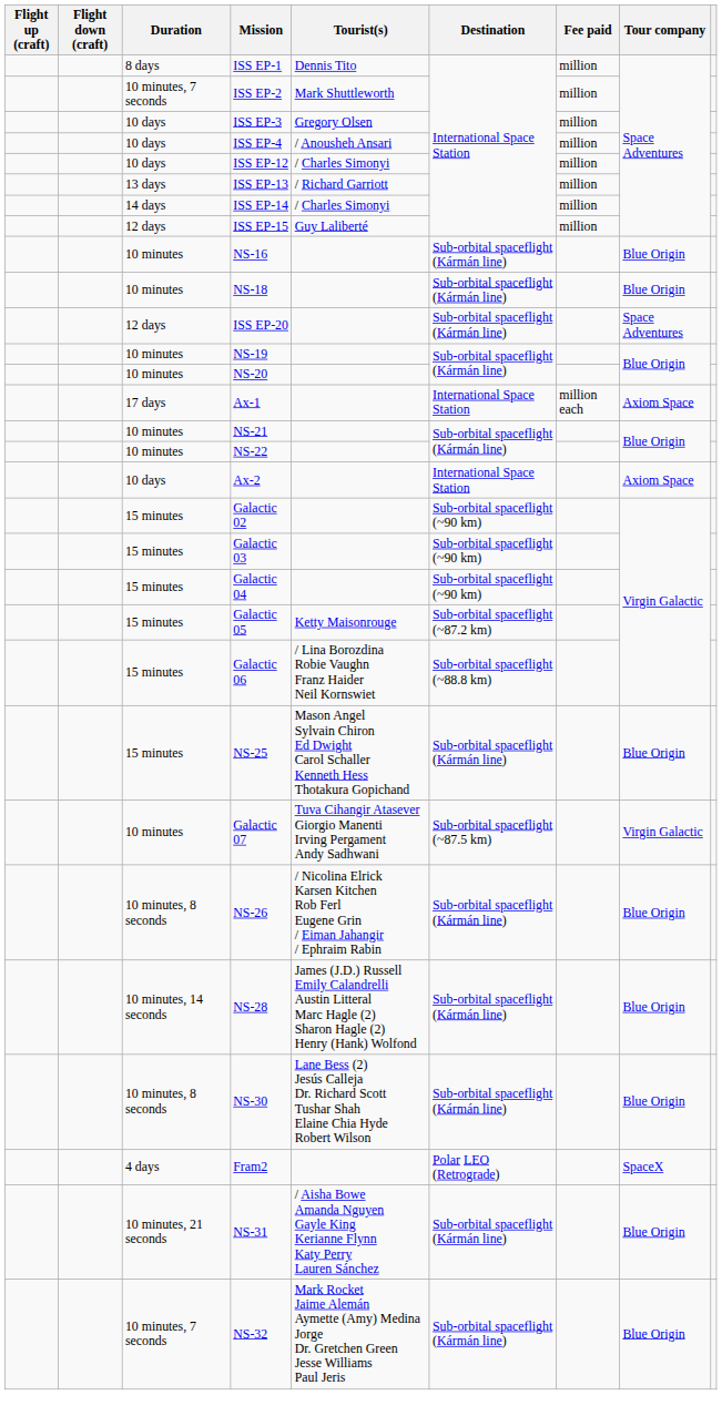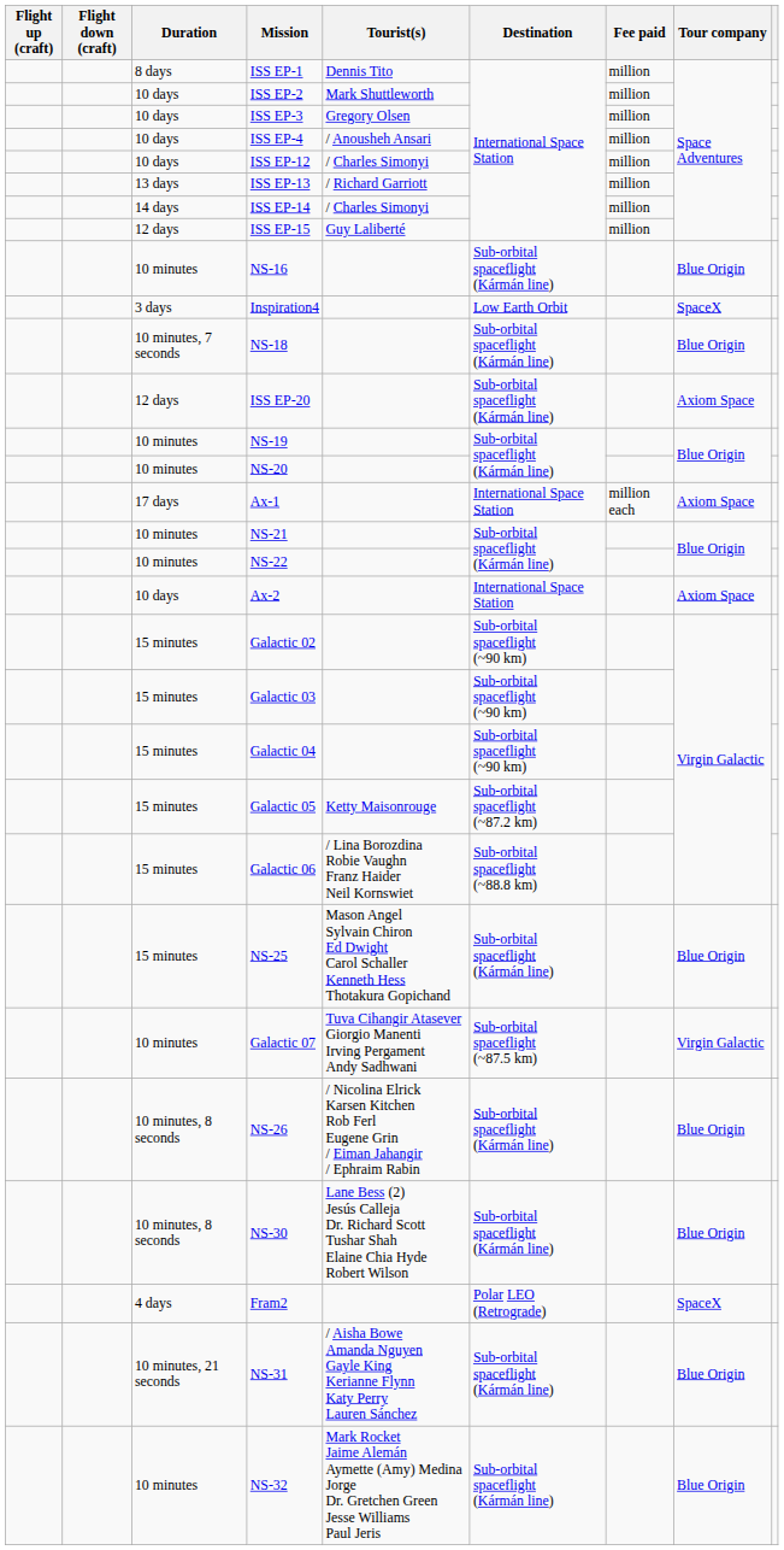 <table class="wikitable sortable plainrowheaders sticky-header">
 <tr>
 <th scope="col">Flight up<br>(craft)</th>
 <th scope="col">Flight down<br>(craft)</th>
 <th scope="col">Duration</th>
 <th scope="col">Mission</th>
 <th scope="col">Tourist(s)</th>
 <th scope="col">Destination</th>
 <th scope="col">Fee paid</th>
 <th scope="col">Tour company</th>
 <th scope="col" class=unsortable></th>
 </tr>
 <tr>
 <td></td>
 <td></td>
 <td>8 days</td>
 <td><a href='#'>ISS EP-1</a></td>
 <td> <a href='#'>Dennis Tito</a></td>
 <td rowspan=8><a href='#'>International Space Station</a></td>
 <td>million</td>
 <td rowspan=8><a href='#'>Space Adventures</a></td>
 <td></td>
 </tr>
 <tr>
 <td></td>
 <td></td>
-<td>10 minutes, 7 seconds</td>
+<td>10 days</td>
 <td><a href='#'>ISS EP-2</a></td>
 <td> <a href='#'>Mark Shuttleworth</a></td>
 <td>million</td>
 <td></td>
 </tr>
 <tr>
 <td></td>
 <td></td>
 <td>10 days</td>
 <td><a href='#'>ISS EP-3</a></td>
 <td> <a href='#'>Gregory Olsen</a></td>
 <td>million</td>
 <td></td>
 </tr>
 <tr>
 <td></td>
 <td></td>
 <td>10 days</td>
 <td><a href='#'>ISS EP-4</a></td>
 <td>/ <a href='#'>Anousheh Ansari</a></td>
 <td>million</td>
 <td></td>
 </tr>
 <tr>
 <td></td>
 <td></td>
 <td>10 days</td>
 <td><a href='#'>ISS EP-12</a></td>
 <td>/ <a href='#'>Charles Simonyi</a></td>
 <td>million</td>
 <td></td>
 </tr>
 <tr>
 <td></td>
 <td></td>
 <td>13 days</td>
 <td><a href='#'>ISS EP-13</a></td>
 <td>/ <a href='#'>Richard Garriott</a></td>
 <td>million</td>
 <td></td>
 </tr>
 <tr>
 <td></td>
 <td></td>
 <td>14 days</td>
 <td><a href='#'>ISS EP-14</a></td>
 <td>/ <a href='#'>Charles Simonyi</a></td>
 <td>million</td>
 <td></td>
 </tr>
 <tr>
 <td></td>
 <td></td>
 <td>12 days</td>
 <td><a href='#'>ISS EP-15</a></td>
 <td> <a href='#'>Guy Laliberté</a></td>
 <td>million</td>
 <td></td>
 </tr>
 <tr>
 <td></td>
 <td></td>
 <td>10 minutes</td>
 <td><a href='#'>NS-16</a></td>
 <td></td>
 <td><a href='#'>Sub-orbital spaceflight</a><br>(<a href='#'>Kármán line</a>)</td>
 <td></td>
 <td rowspan=1><a href='#'>Blue Origin</a></td>
 <td></td>
 </tr>
 <tr>
 <td></td>
 <td></td>
-<td>10 minutes</td>
+<td>3 days</td>
+<td><a href='#'>Inspiration4</a></td>
+<td></td>
+<td><a href='#'>Low Earth Orbit</a></td>
+<td></td>
+<td><a href='#'>SpaceX</a></td>
+<td></td>
+</tr>
+<tr>
+<td></td>
+<td></td>
+<td>10 minutes, 7 seconds</td>
 <td><a href='#'>NS-18</a></td>
 <td></td>
 <td><a href='#'>Sub-orbital spaceflight</a><br>(<a href='#'>Kármán line</a>)</td>
 <td></td>
 <td><a href='#'>Blue Origin</a></td>
 <td></td>
 </tr>
 <tr>
 <td></td>
 <td></td>
 <td>12 days</td>
 <td><a href='#'>ISS EP-20</a></td>
 <td></td>
 <td><a href='#'>Sub-orbital spaceflight</a><br>(<a href='#'>Kármán line</a>)</td>
 <td></td>
-<td><a href='#'>Space Adventures</a></td>
+<td><a href='#'>Axiom Space</a></td>
 <td></td>
 </tr>
 <tr>
 <td></td>
 <td></td>
 <td>10 minutes</td>
 <td><a href='#'>NS-19</a></td>
 <td></td>
 <td rowspan=2><a href='#'>Sub-orbital spaceflight</a><br>(<a href='#'>Kármán line</a>)</td>
 <td></td>
 <td rowspan=2><a href='#'>Blue Origin</a></td>
 <td></td>
 </tr>
 <tr>
 <td></td>
 <td></td>
 <td>10 minutes</td>
 <td><a href='#'>NS-20</a></td>
 <td></td>
 <td></td>
 <td></td>
 </tr>
 <tr>
 <td></td>
 <td></td>
 <td>17 days</td>
 <td><a href='#'>Ax-1</a></td>
 <td></td>
 <td><a href='#'>International Space Station</a></td>
 <td>million each</td>
 <td><a href='#'>Axiom Space</a></td>
 <td></td>
 </tr>
 <tr>
 <td></td>
 <td></td>
 <td>10 minutes</td>
 <td><a href='#'>NS-21</a></td>
 <td></td>
 <td rowspan=2><a href='#'>Sub-orbital spaceflight</a><br>(<a href='#'>Kármán line</a>)</td>
 <td></td>
 <td rowspan=2><a href='#'>Blue Origin</a></td>
 <td></td>
 </tr>
 <tr>
 <td></td>
 <td></td>
 <td>10 minutes</td>
 <td><a href='#'>NS-22</a></td>
 <td></td>
 <td></td>
 <td></td>
 </tr>
 <tr>
 <td></td>
 <td></td>
 <td>10 days</td>
 <td><a href='#'>Ax-2</a></td>
 <td></td>
 <td><a href='#'>International Space Station</a></td>
 <td></td>
 <td><a href='#'>Axiom Space</a></td>
 <td></td>
 </tr>
 <tr>
 <td></td>
 <td></td>
 <td>15 minutes</td>
 <td><a href='#'>Galactic 02</a></td>
 <td></td>
 <td><a href='#'>Sub-orbital spaceflight</a><br>(~90 km)</td>
 <td></td>
 <td rowspan=5><a href='#'>Virgin Galactic</a></td>
 <td></td>
 </tr>
 <tr>
 <td></td>
 <td></td>
 <td>15 minutes</td>
 <td><a href='#'>Galactic 03</a></td>
 <td></td>
 <td><a href='#'>Sub-orbital spaceflight</a><br>(~90 km)</td>
 <td></td>
 <td></td>
 </tr>
 <tr>
 <td></td>
 <td></td>
 <td>15 minutes</td>
 <td><a href='#'>Galactic 04</a></td>
 <td></td>
 <td><a href='#'>Sub-orbital spaceflight</a><br>(~90 km)</td>
 <td></td>
 <td></td>
 </tr>
 <tr>
 <td></td>
 <td></td>
 <td>15 minutes</td>
 <td><a href='#'>Galactic 05</a></td>
 <td> <a href='#'>Ketty Maisonrouge</a></td>
 <td><a href='#'>Sub-orbital spaceflight</a><br>(~87.2 km)</td>
 <td></td>
 <td></td>
 </tr>
 <tr>
 <td></td>
 <td></td>
 <td>15 minutes</td>
 <td><a href='#'>Galactic 06</a></td>
 <td>/ Lina Borozdina<br> Robie Vaughn<br> Franz Haider<br> Neil Kornswiet</td>
 <td><a href='#'>Sub-orbital spaceflight</a><br>(~88.8 km)</td>
 <td></td>
 <td></td>
 </tr>
 <tr>
 <td></td>
 <td></td>
 <td>15 minutes</td>
 <td><a href='#'>NS-25</a></td>
 <td> Mason Angel<br> Sylvain Chiron<br> <a href='#'>Ed Dwight</a><br> Carol Schaller<br> <a href='#'>Kenneth Hess</a><br> Thotakura Gopichand</td>
 <td><a href='#'>Sub-orbital spaceflight</a><br>(<a href='#'>Kármán line</a>)</td>
 <td></td>
 <td><a href='#'>Blue Origin</a></td>
 <td></td>
 </tr>
 <tr>
 <td></td>
 <td></td>
 <td>10 minutes</td>
 <td><a href='#'>Galactic 07</a></td>
 <td> <a href='#'>Tuva Cihangir Atasever</a><br> Giorgio Manenti<br>  Irving Pergament<br> Andy Sadhwani</td>
 <td><a href='#'>Sub-orbital spaceflight</a><br>(~87.5 km)</td>
 <td></td>
 <td><a href='#'>Virgin Galactic</a></td>
 <td></td>
 </tr>
 <tr>
 <td></td>
 <td></td>
 <td>10 minutes, 8 seconds</td>
 <td><a href='#'>NS-26</a></td>
 <td>/ Nicolina Elrick<br> Karsen Kitchen<br> Rob Ferl<br> Eugene Grin<br>/ <a href='#'>Eiman Jahangir</a><br>/ Ephraim Rabin</td>
 <td><a href='#'>Sub-orbital spaceflight</a><br>(<a href='#'>Kármán line</a>)</td>
 <td></td>
 <td><a href='#'>Blue Origin</a></td>
 <td></td>
 </tr>
 <tr>
 <td></td>
 <td></td>
-<td>10 minutes, 14 seconds</td>
-<td><a href='#'>NS-28</a></td>
-<td> James (J.D.) Russell<br> <a href='#'>Emily Calandrelli</a><br> Austin Litteral<br> Marc Hagle (2)<br> Sharon Hagle (2)<br> Henry (Hank) Wolfond</td>
-<td><a href='#'>Sub-orbital spaceflight</a><br>(<a href='#'>Kármán line</a>)</td>
-<td></td>
-<td><a href='#'>Blue Origin</a></td>
-<td></td>
-</tr>
-<tr>
-<td></td>
-<td></td>
 <td>10 minutes, 8 seconds</td>
 <td><a href='#'>NS-30</a></td>
 <td> <a href='#'>Lane Bess</a> (2)<br> Jesús Calleja<br> Dr. Richard Scott<br> Tushar Shah<br> Elaine Chia Hyde<br> Robert Wilson</td>
 <td><a href='#'>Sub-orbital spaceflight</a><br>(<a href='#'>Kármán line</a>)</td>
 <td></td>
 <td><a href='#'>Blue Origin</a></td>
 <td></td>
 </tr>
 <tr>
 <td></td>
 <td></td>
 <td>4 days</td>
 <td><a href='#'>Fram2</a></td>
 <td></td>
 <td><a href='#'>Polar</a> <a href='#'>LEO</a> (<a href='#'>Retrograde</a>)</td>
 <td></td>
 <td><a href='#'>SpaceX</a></td>
 <td></td>
 </tr>
 <tr>
 <td></td>
 <td></td>
 <td>10 minutes, 21 seconds</td>
 <td><a href='#'>NS-31</a></td>
 <td>/ <a href='#'>Aisha Bowe</a><br> <a href='#'>Amanda Nguyen</a><br> <a href='#'>Gayle King</a><br> <a href='#'>Kerianne Flynn</a><br> <a href='#'>Katy Perry</a><br> <a href='#'>Lauren Sánchez</a></td>
 <td><a href='#'>Sub-orbital spaceflight</a><br>(<a href='#'>Kármán line</a>)</td>
 <td></td>
 <td><a href='#'>Blue Origin</a></td>
 <td></td>
 </tr>
 <tr>
 <td></td>
 <td></td>
-<td>10 minutes, 7 seconds</td>
+<td>10 minutes</td>
 <td><a href='#'>NS-32</a></td>
 <td> <a href='#'>Mark Rocket</a><br> <a href='#'>Jaime Alemán</a><br> Aymette (Amy) Medina Jorge<br> Dr. Gretchen Green<br> Jesse Williams<br> Paul Jeris</td>
 <td><a href='#'>Sub-orbital spaceflight</a><br>(<a href='#'>Kármán line</a>)</td>
 <td></td>
 <td><a href='#'>Blue Origin</a></td>
 <td></td>
 </tr>
 </table>
